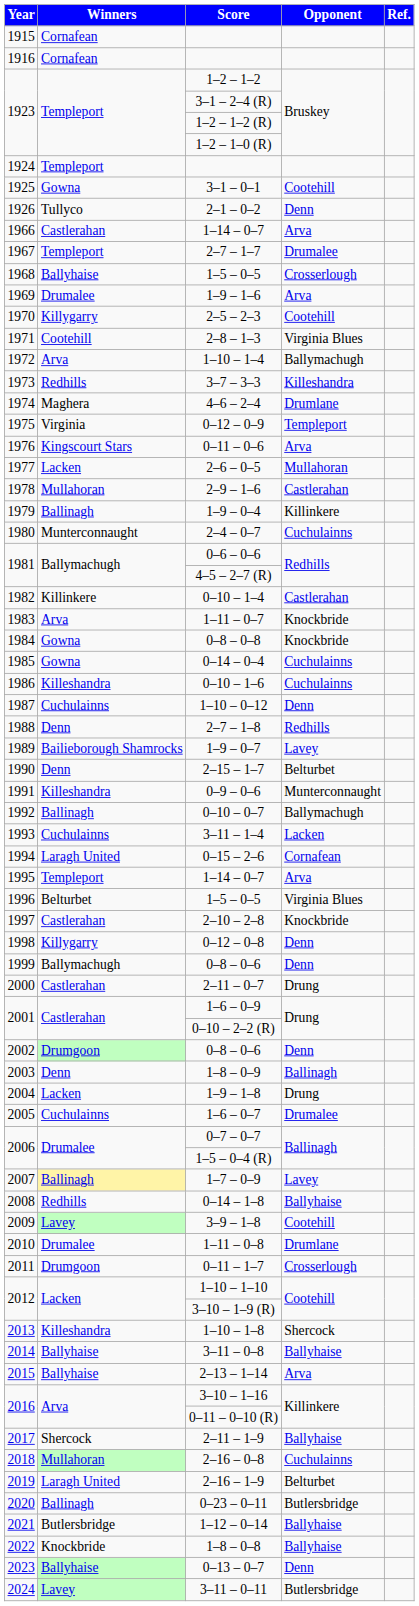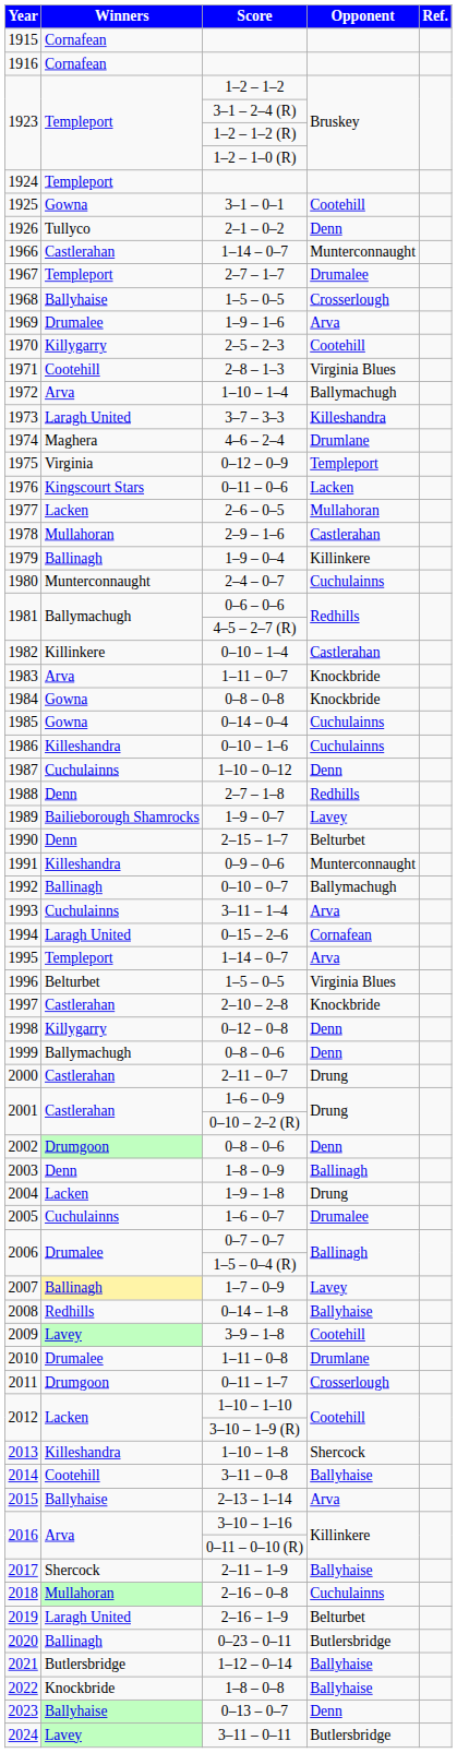 <table class="wikitable" style="text-align:center;">
 <tr>
 <th style="background:blue;color:white;">Year</th>
 <th style="background:blue;color:white;">Winners</th>
 <th style="background:blue;color:white;">Score</th>
 <th style="background:blue;color:white;">Opponent</th>
 <th style="background:blue;color:white;">Ref.</th>
 </tr>
 <tr>
 <td>1915</td>
 <td style="text-align:left"><a href='#'>Cornafean</a></td>
 <td></td>
 <td style="text-align:left"></td>
 <td></td>
 </tr>
 <tr>
 <td>1916</td>
 <td style="text-align:left"><a href='#'>Cornafean</a></td>
 <td></td>
 <td style="text-align:left"></td>
 <td></td>
 </tr>
 <tr>
 <td rowspan="4">1923</td>
 <td rowspan="4" style="text-align:left"><a href='#'>Templeport</a></td>
 <td>1–2 – 1–2</td>
 <td rowspan="4" style="text-align:left">Bruskey</td>
 <td rowspan="4"></td>
 </tr>
 <tr>
 <td>3–1 – 2–4 (R)</td>
 </tr>
 <tr>
 <td>1–2 – 1–2 (R)</td>
 </tr>
 <tr>
 <td>1–2 – 1–0 (R)</td>
 </tr>
 <tr>
 <td>1924</td>
 <td style="text-align:left"><a href='#'>Templeport</a></td>
 <td></td>
 <td style="text-align:left"></td>
 <td></td>
 </tr>
 <tr>
 <td>1925</td>
 <td style="text-align:left"><a href='#'>Gowna</a></td>
 <td>3–1 – 0–1</td>
 <td style="text-align:left"><a href='#'>Cootehill</a></td>
 <td></td>
 </tr>
 <tr>
 <td>1926</td>
 <td style="text-align:left">Tullyco</td>
 <td>2–1 – 0–2</td>
 <td style="text-align:left"><a href='#'>Denn</a></td>
 <td></td>
 </tr>
 <tr>
 <td>1966</td>
 <td style="text-align:left"><a href='#'>Castlerahan</a></td>
 <td>1–14 – 0–7</td>
-<td style="text-align:left"><a href='#'>Arva</a></td>
+<td style="text-align:left">Munterconnaught</td>
 <td></td>
 </tr>
 <tr>
 <td>1967</td>
 <td style="text-align:left"><a href='#'>Templeport</a></td>
 <td>2–7 – 1–7</td>
 <td style="text-align:left"><a href='#'>Drumalee</a></td>
 <td></td>
 </tr>
 <tr>
 <td>1968</td>
 <td style="text-align:left"><a href='#'>Ballyhaise</a></td>
 <td>1–5 – 0–5</td>
 <td style="text-align:left"><a href='#'>Crosserlough</a></td>
 <td></td>
 </tr>
 <tr>
 <td>1969</td>
 <td style="text-align:left"><a href='#'>Drumalee</a></td>
 <td>1–9 – 1–6</td>
 <td style="text-align:left"><a href='#'>Arva</a></td>
 <td></td>
 </tr>
 <tr>
 <td>1970</td>
 <td style="text-align:left"><a href='#'>Killygarry</a></td>
 <td>2–5 – 2–3</td>
 <td style="text-align:left"><a href='#'>Cootehill</a></td>
 <td></td>
 </tr>
 <tr>
 <td>1971</td>
 <td style="text-align:left"><a href='#'>Cootehill</a></td>
 <td>2–8 – 1–3</td>
 <td style="text-align:left">Virginia Blues</td>
 <td></td>
 </tr>
 <tr>
 <td>1972</td>
 <td style="text-align:left"><a href='#'>Arva</a></td>
 <td>1–10 – 1–4</td>
 <td style="text-align:left">Ballymachugh</td>
 <td></td>
 </tr>
 <tr>
 <td>1973</td>
-<td style="text-align:left"><a href='#'>Redhills</a></td>
+<td style="text-align:left"><a href='#'>Laragh United</a></td>
 <td>3–7 – 3–3</td>
 <td style="text-align:left"><a href='#'>Killeshandra</a></td>
 <td></td>
 </tr>
 <tr>
 <td>1974</td>
 <td style="text-align:left">Maghera</td>
 <td>4–6 – 2–4</td>
 <td style="text-align:left"><a href='#'>Drumlane</a></td>
 <td></td>
 </tr>
 <tr>
 <td>1975</td>
 <td style="text-align:left">Virginia</td>
 <td>0–12 – 0–9</td>
 <td style="text-align:left"><a href='#'>Templeport</a></td>
 <td></td>
 </tr>
 <tr>
 <td>1976</td>
 <td style="text-align:left"><a href='#'>Kingscourt Stars</a></td>
 <td>0–11 – 0–6</td>
-<td style="text-align:left"><a href='#'>Arva</a></td>
+<td style="text-align:left"><a href='#'>Lacken</a></td>
 <td></td>
 </tr>
 <tr>
 <td>1977</td>
 <td style="text-align:left"><a href='#'>Lacken</a></td>
 <td>2–6 – 0–5</td>
 <td style="text-align:left"><a href='#'>Mullahoran</a></td>
 <td></td>
 </tr>
 <tr>
 <td>1978</td>
 <td style="text-align:left"><a href='#'>Mullahoran</a></td>
 <td>2–9 – 1–6</td>
 <td style="text-align:left"><a href='#'>Castlerahan</a></td>
 <td></td>
 </tr>
 <tr>
 <td>1979</td>
 <td style="text-align:left"><a href='#'>Ballinagh</a></td>
 <td>1–9 – 0–4</td>
 <td style="text-align:left">Killinkere</td>
 <td></td>
 </tr>
 <tr>
 <td>1980</td>
 <td style="text-align:left">Munterconnaught</td>
 <td>2–4 – 0–7</td>
 <td style="text-align:left"><a href='#'>Cuchulainns</a></td>
 <td></td>
 </tr>
 <tr>
 <td rowspan="2">1981</td>
 <td rowspan="2" style="text-align:left">Ballymachugh</td>
 <td>0–6 – 0–6</td>
 <td rowspan="2" style="text-align:left"><a href='#'>Redhills</a></td>
 <td rowspan="2"></td>
 </tr>
 <tr>
 <td>4–5 – 2–7 (R)</td>
 </tr>
 <tr>
 <td>1982</td>
 <td style="text-align:left">Killinkere</td>
 <td>0–10 – 1–4</td>
 <td style="text-align:left"><a href='#'>Castlerahan</a></td>
 <td></td>
 </tr>
 <tr>
 <td>1983</td>
 <td style="text-align:left"><a href='#'>Arva</a></td>
 <td>1–11 – 0–7</td>
 <td style="text-align:left">Knockbride</td>
 <td></td>
 </tr>
 <tr>
 <td>1984</td>
 <td style="text-align:left"><a href='#'>Gowna</a></td>
 <td>0–8 – 0–8</td>
 <td style="text-align:left">Knockbride</td>
 <td></td>
 </tr>
 <tr>
 <td>1985</td>
 <td style="text-align:left"><a href='#'>Gowna</a></td>
 <td>0–14 – 0–4</td>
 <td style="text-align:left"><a href='#'>Cuchulainns</a></td>
 <td></td>
 </tr>
 <tr>
 <td>1986</td>
 <td style="text-align:left"><a href='#'>Killeshandra</a></td>
 <td>0–10 – 1–6</td>
 <td style="text-align:left"><a href='#'>Cuchulainns</a></td>
 <td></td>
 </tr>
 <tr>
 <td>1987</td>
 <td style="text-align:left"><a href='#'>Cuchulainns</a></td>
 <td>1–10 – 0–12</td>
 <td style="text-align:left"><a href='#'>Denn</a></td>
 <td></td>
 </tr>
 <tr>
 <td>1988</td>
 <td style="text-align:left"><a href='#'>Denn</a></td>
 <td>2–7 – 1–8</td>
 <td style="text-align:left"><a href='#'>Redhills</a></td>
 <td></td>
 </tr>
 <tr>
 <td>1989</td>
 <td style="text-align:left"><a href='#'>Bailieborough Shamrocks</a></td>
 <td>1–9 – 0–7</td>
 <td style="text-align:left"><a href='#'>Lavey</a></td>
 <td></td>
 </tr>
 <tr>
 <td>1990</td>
 <td style="text-align:left"><a href='#'>Denn</a></td>
 <td>2–15 – 1–7</td>
 <td style="text-align:left">Belturbet</td>
 <td></td>
 </tr>
 <tr>
 <td>1991</td>
 <td style="text-align:left"><a href='#'>Killeshandra</a></td>
 <td>0–9 – 0–6</td>
 <td style="text-align:left">Munterconnaught</td>
 <td></td>
 </tr>
 <tr>
 <td>1992</td>
 <td style="text-align:left"><a href='#'>Ballinagh</a></td>
 <td>0–10 – 0–7</td>
 <td style="text-align:left">Ballymachugh</td>
 <td></td>
 </tr>
 <tr>
 <td>1993</td>
 <td style="text-align:left"><a href='#'>Cuchulainns</a></td>
 <td>3–11 – 1–4</td>
-<td style="text-align:left"><a href='#'>Lacken</a></td>
+<td style="text-align:left"><a href='#'>Arva</a></td>
 <td></td>
 </tr>
 <tr>
 <td>1994</td>
 <td style="text-align:left"><a href='#'>Laragh United</a></td>
 <td>0–15 – 2–6</td>
 <td style="text-align:left"><a href='#'>Cornafean</a></td>
 <td></td>
 </tr>
 <tr>
 <td>1995</td>
 <td style="text-align:left"><a href='#'>Templeport</a></td>
 <td>1–14 – 0–7</td>
 <td style="text-align:left"><a href='#'>Arva</a></td>
 <td></td>
 </tr>
 <tr>
 <td>1996</td>
 <td style="text-align:left">Belturbet</td>
 <td>1–5 – 0–5</td>
 <td style="text-align:left">Virginia Blues</td>
 <td></td>
 </tr>
 <tr>
 <td>1997</td>
 <td style="text-align:left"><a href='#'>Castlerahan</a></td>
 <td>2–10 – 2–8</td>
 <td style="text-align:left">Knockbride</td>
 <td></td>
 </tr>
 <tr>
 <td>1998</td>
 <td style="text-align:left"><a href='#'>Killygarry</a></td>
 <td>0–12 – 0–8</td>
 <td style="text-align:left"><a href='#'>Denn</a></td>
 <td></td>
 </tr>
 <tr>
 <td>1999</td>
 <td style="text-align:left">Ballymachugh</td>
 <td>0–8 – 0–6</td>
 <td style="text-align:left"><a href='#'>Denn</a></td>
 <td></td>
 </tr>
 <tr>
 <td>2000</td>
 <td style="text-align:left"><a href='#'>Castlerahan</a></td>
 <td>2–11 – 0–7</td>
 <td style="text-align:left">Drung</td>
 <td></td>
 </tr>
 <tr>
 <td rowspan="2">2001</td>
 <td rowspan="2" style="text-align:left"><a href='#'>Castlerahan</a></td>
 <td>1–6 – 0–9</td>
 <td rowspan="2" style="text-align:left">Drung</td>
 <td rowspan="2"></td>
 </tr>
 <tr>
 <td>0–10 – 2–2 (R)</td>
 </tr>
 <tr>
 <td>2002</td>
 <td style="text-align:left; background-color:#C0FFC0"><a href='#'>Drumgoon</a> </td>
 <td>0–8 – 0–6</td>
 <td style="text-align:left"><a href='#'>Denn</a></td>
 <td></td>
 </tr>
 <tr>
 <td>2003</td>
 <td style="text-align:left"><a href='#'>Denn</a></td>
 <td>1–8 – 0–9</td>
 <td style="text-align:left"><a href='#'>Ballinagh</a></td>
 <td></td>
 </tr>
 <tr>
 <td>2004</td>
 <td style="text-align:left"><a href='#'>Lacken</a></td>
 <td>1–9 – 1–8</td>
 <td style="text-align:left">Drung</td>
 <td></td>
 </tr>
 <tr>
 <td>2005</td>
 <td style="text-align:left"><a href='#'>Cuchulainns</a></td>
 <td>1–6 – 0–7</td>
 <td style="text-align:left"><a href='#'>Drumalee</a></td>
 <td></td>
 </tr>
 <tr>
 <td rowspan="2">2006</td>
 <td rowspan="2" style="text-align:left"><a href='#'>Drumalee</a></td>
 <td>0–7 – 0–7</td>
 <td rowspan="2" style="text-align:left"><a href='#'>Ballinagh</a></td>
 <td rowspan="2"></td>
 </tr>
 <tr>
 <td>1–5 – 0–4 (R)</td>
 </tr>
 <tr>
 <td>2007</td>
 <td style="text-align:left; background-color:#FFF4A7"><a href='#'>Ballinagh</a> </td>
 <td>1–7 – 0–9</td>
 <td style="text-align:left"><a href='#'>Lavey</a></td>
 <td></td>
 </tr>
 <tr>
 <td>2008</td>
 <td style="text-align:left"><a href='#'>Redhills</a></td>
 <td>0–14 – 1–8</td>
 <td style="text-align:left"><a href='#'>Ballyhaise</a></td>
 <td></td>
 </tr>
 <tr>
 <td>2009</td>
 <td style="text-align:left; background-color:#C0FFC0"><a href='#'>Lavey</a> </td>
 <td>3–9 – 1–8</td>
 <td style="text-align:left"><a href='#'>Cootehill</a></td>
 <td></td>
 </tr>
 <tr>
 <td>2010</td>
 <td style="text-align:left"><a href='#'>Drumalee</a></td>
 <td>1–11 – 0–8</td>
 <td style="text-align:left"><a href='#'>Drumlane</a></td>
 <td></td>
 </tr>
 <tr>
 <td>2011</td>
 <td style="text-align:left"><a href='#'>Drumgoon</a></td>
 <td>0–11 – 1–7</td>
 <td style="text-align:left"><a href='#'>Crosserlough</a></td>
 <td></td>
 </tr>
 <tr>
 <td rowspan="2">2012</td>
 <td rowspan="2" style="text-align:left"><a href='#'>Lacken</a></td>
 <td>1–10 – 1–10</td>
 <td rowspan="2" style="text-align:left"><a href='#'>Cootehill</a></td>
 <td rowspan="2"></td>
 </tr>
 <tr>
 <td>3–10 – 1–9 (R)</td>
 </tr>
 <tr>
 <td><a href='#'>2013</a></td>
 <td style="text-align:left"><a href='#'>Killeshandra</a></td>
 <td>1–10 – 1–8</td>
 <td style="text-align:left">Shercock</td>
 <td></td>
 </tr>
 <tr>
 <td><a href='#'>2014</a></td>
-<td style="text-align:left"><a href='#'>Ballyhaise</a></td>
+<td style="text-align:left"><a href='#'>Cootehill</a></td>
 <td>3–11 – 0–8</td>
 <td style="text-align:left"><a href='#'>Ballyhaise</a></td>
 <td></td>
 </tr>
 <tr>
 <td><a href='#'>2015</a></td>
 <td style="text-align:left"><a href='#'>Ballyhaise</a></td>
 <td>2–13 – 1–14</td>
 <td style="text-align:left"><a href='#'>Arva</a></td>
 <td></td>
 </tr>
 <tr>
 <td rowspan="2"><a href='#'>2016</a></td>
 <td rowspan="2" style="text-align:left"><a href='#'>Arva</a></td>
 <td>3–10 – 1–16</td>
 <td rowspan="2" style="text-align:left">Killinkere</td>
 <td rowspan="2"></td>
 </tr>
 <tr>
 <td>0–11 – 0–10 (R)</td>
 </tr>
 <tr>
 <td><a href='#'>2017</a></td>
 <td style="text-align:left">Shercock</td>
 <td>2–11 – 1–9</td>
 <td style="text-align:left"><a href='#'>Ballyhaise</a></td>
 <td></td>
 </tr>
 <tr>
 <td><a href='#'>2018</a></td>
 <td style="text-align:left; background-color:#C0FFC0"><a href='#'>Mullahoran</a> </td>
 <td>2–16 – 0–8</td>
 <td style="text-align:left"><a href='#'>Cuchulainns</a></td>
 <td></td>
 </tr>
 <tr>
 <td><a href='#'>2019</a></td>
 <td style="text-align:left"><a href='#'>Laragh United</a></td>
 <td>2–16 – 1–9</td>
 <td style="text-align:left">Belturbet</td>
 <td></td>
 </tr>
 <tr>
 <td><a href='#'>2020</a></td>
 <td style="text-align:left"><a href='#'>Ballinagh</a></td>
 <td>0–23 – 0–11</td>
 <td style="text-align:left">Butlersbridge</td>
 <td></td>
 </tr>
 <tr>
 <td><a href='#'>2021</a></td>
 <td style="text-align:left">Butlersbridge</td>
 <td>1–12 – 0–14</td>
 <td style="text-align:left"><a href='#'>Ballyhaise</a></td>
 <td></td>
 </tr>
 <tr>
 <td><a href='#'>2022</a></td>
 <td style="text-align:left">Knockbride</td>
 <td>1–8 – 0–8</td>
 <td style="text-align:left"><a href='#'>Ballyhaise</a></td>
 <td></td>
 </tr>
 <tr>
 <td><a href='#'>2023</a></td>
 <td style="text-align:left; background-color:#C0FFC0"><a href='#'>Ballyhaise</a> </td>
 <td>0–13 – 0–7</td>
 <td style="text-align:left"><a href='#'>Denn</a></td>
 <td></td>
 </tr>
 <tr>
 <td><a href='#'>2024</a></td>
 <td style="text-align:left; background-color:#C0FFC0"><a href='#'>Lavey</a> </td>
 <td>3–11 – 0–11</td>
 <td style="text-align:left">Butlersbridge</td>
 <td></td>
 </tr>
 </table>
